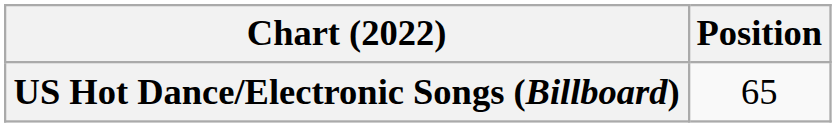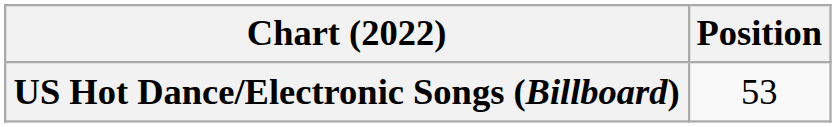 <table class="wikitable plainrowheaders" style="text-align:center">
 <tr>
 <th scope="col">Chart (2022)</th>
 <th scope="col">Position</th>
 </tr>
 <tr>
 <th scope="row">US Hot Dance/Electronic Songs (<em>Billboard</em>)</th>
-<td>65</td>
+<td>53</td>
 </tr>
 </table>
